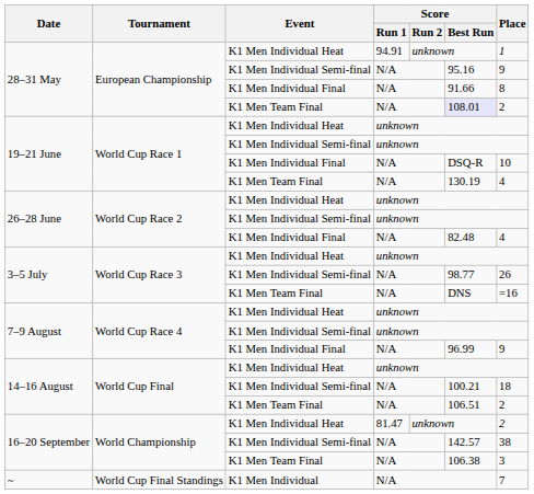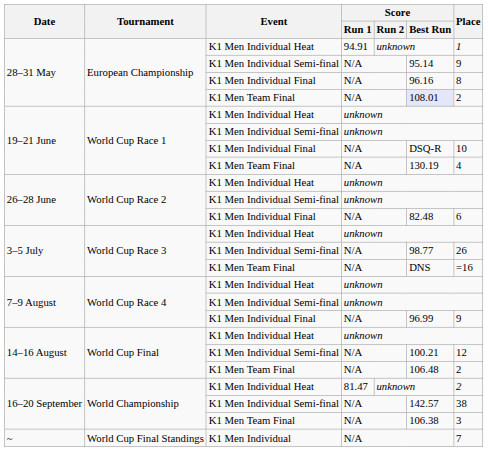 <table class="wikitable">
 <tr>
 <th rowspan="2">Date</th>
 <th rowspan="2">Tournament</th>
 <th rowspan="2">Event</th>
 <th colspan="3">Score</th>
 <th rowspan="2">Place</th>
 </tr>
 <tr>
 <th>Run 1</th>
 <th>Run 2</th>
 <th>Best Run</th>
 </tr>
 <tr>
 <td rowspan="4">28–31 May</td>
 <td rowspan="4">European Championship</td>
 <td>K1 Men Individual Heat</td>
 <td>94.91</td>
 <td colspan="2"><em>unknown</em></td>
 <td><em>1</em></td>
 </tr>
 <tr>
 <td>K1 Men Individual Semi-final</td>
 <td colspan="2">N/A</td>
-<td>95.16</td>
+<td>95.14</td>
 <td>9</td>
 </tr>
 <tr>
 <td>K1 Men Individual Final</td>
 <td colspan="2">N/A</td>
-<td>91.66</td>
+<td>96.16</td>
 <td>8</td>
 </tr>
 <tr>
 <td>K1 Men Team Final</td>
 <td colspan="2">N/A</td>
 <td style="background: lavender;">108.01</td>
 <td>2</td>
 </tr>
 <tr>
 <td rowspan="4">19–21 June</td>
 <td rowspan="4">World Cup Race 1</td>
 <td>K1 Men Individual Heat</td>
 <td colspan="4"><em>unknown</em></td>
 </tr>
 <tr>
 <td>K1 Men Individual Semi-final</td>
 <td colspan="4"><em>unknown</em></td>
 </tr>
 <tr>
 <td>K1 Men Individual Final</td>
 <td colspan="2">N/A</td>
 <td>DSQ-R</td>
 <td>10</td>
 </tr>
 <tr>
 <td>K1 Men Team Final</td>
 <td colspan="2">N/A</td>
 <td>130.19</td>
 <td>4</td>
 </tr>
 <tr>
 <td rowspan="3">26–28 June</td>
 <td rowspan="3">World Cup Race 2</td>
 <td>K1 Men Individual Heat</td>
 <td colspan="4"><em>unknown</em></td>
 </tr>
 <tr>
 <td>K1 Men Individual Semi-final</td>
 <td colspan="4"><em>unknown</em></td>
 </tr>
 <tr>
 <td>K1 Men Individual Final</td>
 <td colspan="2">N/A</td>
 <td>82.48</td>
-<td>4</td>
+<td>6</td>
 </tr>
 <tr>
 <td rowspan="3">3–5 July</td>
 <td rowspan="3">World Cup Race 3</td>
 <td>K1 Men Individual Heat</td>
 <td colspan="4"><em>unknown</em></td>
 </tr>
 <tr>
 <td>K1 Men Individual Semi-final</td>
 <td colspan="2">N/A</td>
 <td>98.77</td>
 <td>26</td>
 </tr>
 <tr>
 <td>K1 Men Team Final</td>
 <td colspan="2">N/A</td>
 <td>DNS</td>
 <td>=16</td>
 </tr>
 <tr>
 <td rowspan="3">7–9 August</td>
 <td rowspan="3">World Cup Race 4</td>
 <td>K1 Men Individual Heat</td>
 <td colspan="4"><em>unknown</em></td>
 </tr>
 <tr>
 <td>K1 Men Individual Semi-final</td>
 <td colspan="4"><em>unknown</em></td>
 </tr>
 <tr>
 <td>K1 Men Individual Final</td>
 <td colspan="2">N/A</td>
 <td>96.99</td>
 <td>9</td>
 </tr>
 <tr>
 <td rowspan="3">14–16 August</td>
 <td rowspan="3">World Cup Final</td>
 <td>K1 Men Individual Heat</td>
 <td colspan="4"><em>unknown</em></td>
 </tr>
 <tr>
 <td>K1 Men Individual Semi-final</td>
 <td colspan="2">N/A</td>
 <td>100.21</td>
-<td>18</td>
+<td>12</td>
 </tr>
 <tr>
 <td>K1 Men Team Final</td>
 <td colspan="2">N/A</td>
-<td>106.51</td>
+<td>106.48</td>
 <td>2</td>
 </tr>
 <tr>
 <td rowspan="3">16–20 September</td>
 <td rowspan="3">World Championship</td>
 <td>K1 Men Individual Heat</td>
 <td>81.47</td>
 <td colspan="2"><em>unknown</em></td>
 <td><em>2</em></td>
 </tr>
 <tr>
 <td>K1 Men Individual Semi-final</td>
 <td colspan="2">N/A</td>
 <td>142.57</td>
 <td>38</td>
 </tr>
 <tr>
 <td>K1 Men Team Final</td>
 <td colspan="2">N/A</td>
 <td>106.38</td>
 <td>3</td>
 </tr>
 <tr>
 <td>~</td>
 <td>World Cup Final Standings</td>
 <td>K1 Men Individual</td>
 <td colspan="3">N/A</td>
 <td>7</td>
 </tr>
 </table>
